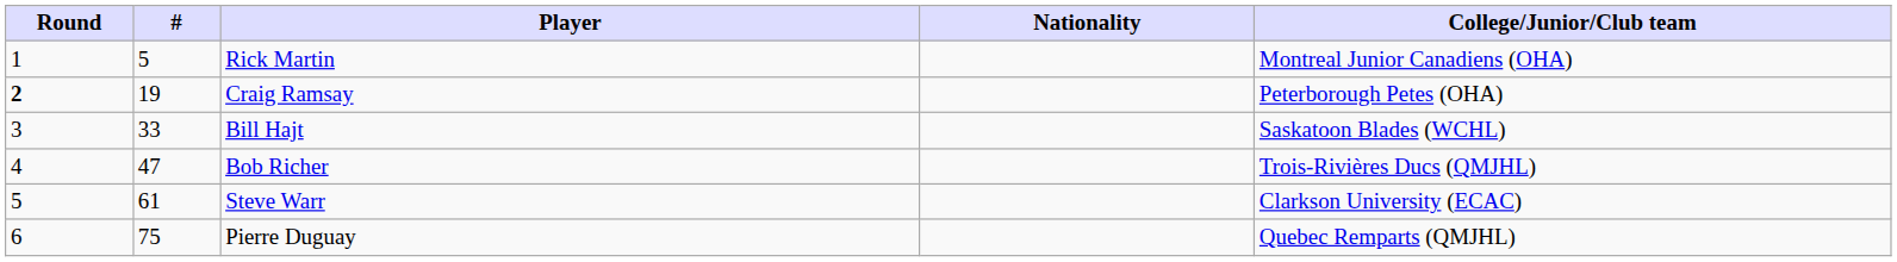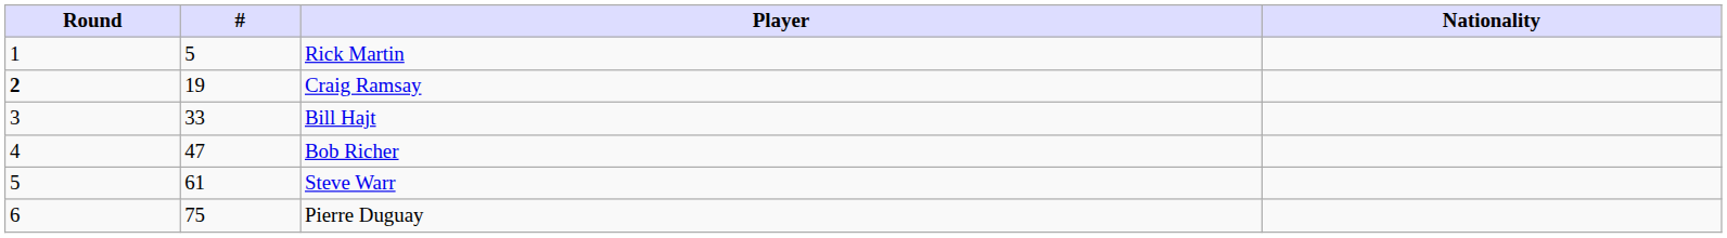 <table class="wikitable">
 <tr>
 <th style="background:#ddf; width:4.0%;">Round</th>
 <th style="background:#ddf; width:2.75%;">#</th>
 <th style="background:#ddf; width:22.0%;">Player</th>
 <th style="background:#ddf; width:10.5%;">Nationality</th>
-<th style="background:#ddf; width:20.0%;">College/Junior/Club team</th>
 </tr>
 <tr>
 <td>1</td>
 <td>5</td>
 <td><a href='#'>Rick Martin</a></td>
 <td></td>
-<td><a href='#'>Montreal Junior Canadiens</a> (<a href='#'>OHA</a>)</td>
 </tr>
 <tr>
 <td><strong>2</strong></td>
 <td>19</td>
 <td><a href='#'>Craig Ramsay</a></td>
 <td></td>
-<td><a href='#'>Peterborough Petes</a> (OHA)</td>
 </tr>
 <tr>
 <td>3</td>
 <td>33</td>
 <td><a href='#'>Bill Hajt</a></td>
 <td></td>
-<td><a href='#'>Saskatoon Blades</a> (<a href='#'>WCHL</a>)</td>
 </tr>
 <tr>
 <td>4</td>
 <td>47</td>
 <td><a href='#'>Bob Richer</a></td>
 <td></td>
-<td><a href='#'>Trois-Rivières Ducs</a> (<a href='#'>QMJHL</a>)</td>
 </tr>
 <tr>
 <td>5</td>
 <td>61</td>
 <td><a href='#'>Steve Warr</a></td>
 <td></td>
-<td><a href='#'>Clarkson University</a> (<a href='#'>ECAC</a>)</td>
 </tr>
 <tr>
 <td>6</td>
 <td>75</td>
 <td>Pierre Duguay</td>
 <td></td>
-<td><a href='#'>Quebec Remparts</a> (QMJHL)</td>
 </tr>
 </table>
